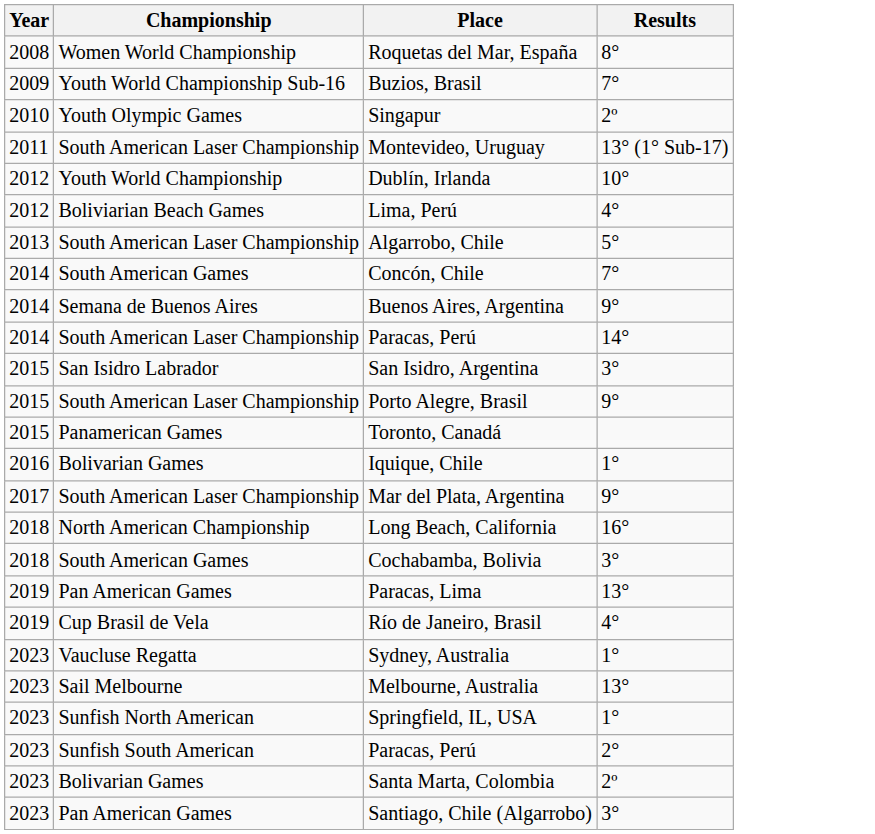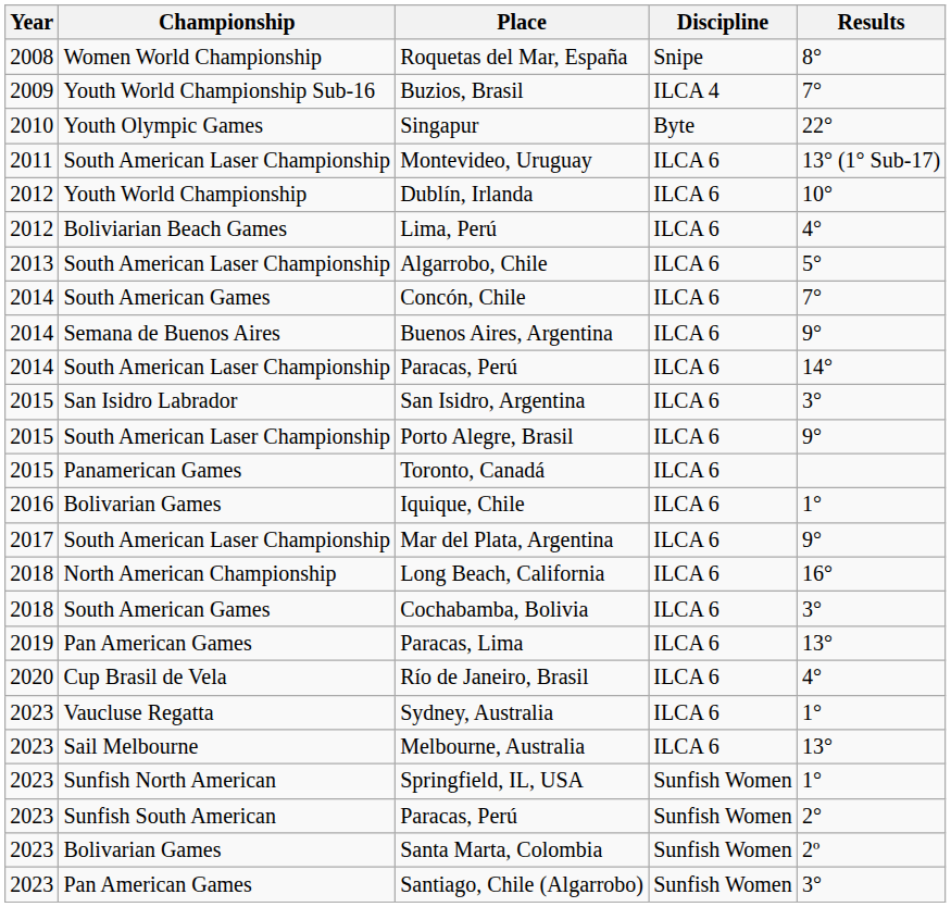 <table class="wikitable">
 <tr>
 <th>Year</th>
 <th>Championship</th>
 <th>Place</th>
+<th>Discipline</th>
 <th>Results</th>
 </tr>
 <tr>
 <td>2008</td>
 <td>Women World Championship</td>
 <td>Roquetas del Mar, España</td>
+<td>Snipe</td>
 <td>8°</td>
 </tr>
 <tr>
 <td>2009</td>
 <td>Youth World Championship Sub-16</td>
 <td>Buzios, Brasil</td>
+<td>ILCA 4</td>
 <td>7°</td>
 </tr>
 <tr>
 <td>2010</td>
 <td>Youth Olympic Games</td>
 <td>Singapur</td>
-<td>2º</td>
+<td>Byte</td>
+<td>22°</td>
 </tr>
 <tr>
 <td>2011</td>
 <td>South American Laser Championship</td>
 <td>Montevideo, Uruguay</td>
+<td>ILCA 6</td>
 <td>13° (1° Sub-17)</td>
 </tr>
 <tr>
 <td>2012</td>
 <td>Youth World Championship</td>
 <td>Dublín, Irlanda</td>
+<td>ILCA 6</td>
 <td>10°</td>
 </tr>
 <tr>
 <td>2012</td>
 <td>Boliviarian Beach Games</td>
 <td>Lima, Perú</td>
+<td>ILCA 6</td>
 <td>4°</td>
 </tr>
 <tr>
 <td>2013</td>
 <td>South American Laser Championship</td>
 <td>Algarrobo, Chile</td>
+<td>ILCA 6</td>
 <td>5°</td>
 </tr>
 <tr>
 <td>2014</td>
 <td>South American Games</td>
 <td>Concón, Chile</td>
+<td>ILCA 6</td>
 <td>7°</td>
 </tr>
 <tr>
 <td>2014</td>
 <td>Semana de Buenos Aires</td>
 <td>Buenos Aires, Argentina</td>
+<td>ILCA 6</td>
 <td>9°</td>
 </tr>
 <tr>
 <td>2014</td>
 <td>South American Laser Championship</td>
 <td>Paracas, Perú</td>
+<td>ILCA 6</td>
 <td>14°</td>
 </tr>
 <tr>
 <td>2015</td>
 <td>San Isidro Labrador</td>
 <td>San Isidro, Argentina</td>
+<td>ILCA 6</td>
 <td>3°</td>
 </tr>
 <tr>
 <td>2015</td>
 <td>South American Laser Championship</td>
 <td>Porto Alegre, Brasil</td>
+<td>ILCA 6</td>
 <td>9°</td>
 </tr>
 <tr>
 <td>2015</td>
 <td>Panamerican Games</td>
 <td>Toronto, Canadá</td>
+<td>ILCA 6</td>
 <td></td>
 </tr>
 <tr>
 <td>2016</td>
 <td>Bolivarian Games</td>
 <td>Iquique, Chile</td>
+<td>ILCA 6</td>
 <td>1°</td>
 </tr>
 <tr>
 <td>2017</td>
 <td>South American Laser Championship</td>
 <td>Mar del Plata, Argentina</td>
+<td>ILCA 6</td>
 <td>9°</td>
 </tr>
 <tr>
 <td>2018</td>
 <td>North American Championship</td>
 <td>Long Beach, California</td>
+<td>ILCA 6</td>
 <td>16°</td>
 </tr>
 <tr>
 <td>2018</td>
 <td>South American Games</td>
 <td>Cochabamba, Bolivia</td>
+<td>ILCA 6</td>
 <td>3°</td>
 </tr>
 <tr>
 <td>2019</td>
 <td>Pan American Games</td>
 <td>Paracas, Lima</td>
+<td>ILCA 6</td>
 <td>13°</td>
 </tr>
 <tr>
-<td>2019</td>
+<td>2020</td>
 <td>Cup Brasil de Vela</td>
 <td>Río de Janeiro, Brasil</td>
+<td>ILCA 6</td>
 <td>4°</td>
 </tr>
 <tr>
 <td>2023</td>
 <td>Vaucluse Regatta</td>
 <td>Sydney, Australia</td>
+<td>ILCA 6</td>
 <td>1°</td>
 </tr>
 <tr>
 <td>2023</td>
 <td>Sail Melbourne</td>
 <td>Melbourne, Australia</td>
+<td>ILCA 6</td>
 <td>13°</td>
 </tr>
 <tr>
 <td>2023</td>
 <td>Sunfish North American</td>
 <td>Springfield, IL, USA</td>
+<td>Sunfish Women</td>
 <td>1°</td>
 </tr>
 <tr>
 <td>2023</td>
 <td>Sunfish South American</td>
 <td>Paracas, Perú</td>
+<td>Sunfish Women</td>
 <td>2°</td>
 </tr>
 <tr>
 <td>2023</td>
 <td>Bolivarian Games</td>
 <td>Santa Marta, Colombia</td>
+<td>Sunfish Women</td>
 <td>2º</td>
 </tr>
 <tr>
 <td>2023</td>
 <td>Pan American Games</td>
 <td>Santiago, Chile (Algarrobo)</td>
+<td>Sunfish Women</td>
 <td>3°</td>
 </tr>
 </table>
